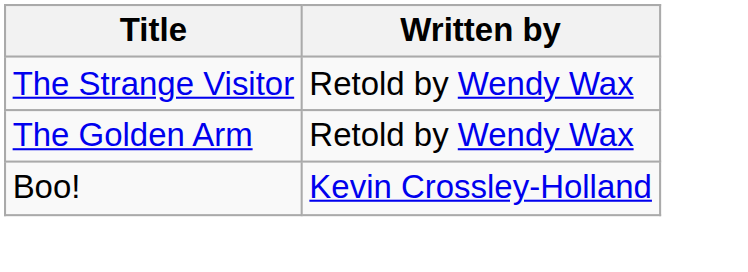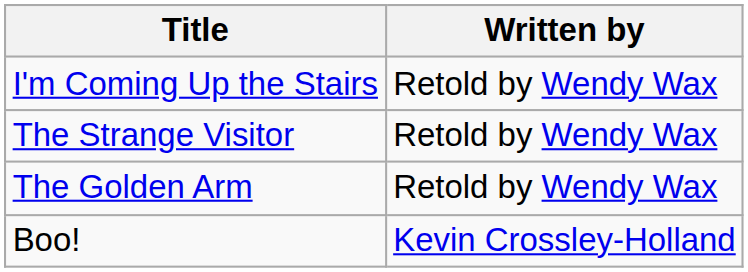 <table class="wikitable">
 <tr>
 <th>Title</th>
 <th>Written by</th>
+</tr>
+<tr>
+<td><a href='#'>I'm Coming Up the Stairs</a></td>
+<td>Retold by <a href='#'>Wendy Wax</a></td>
 </tr>
 <tr>
 <td><a href='#'>The Strange Visitor</a></td>
 <td>Retold by <a href='#'>Wendy Wax</a></td>
 </tr>
 <tr>
 <td><a href='#'>The Golden Arm</a></td>
 <td>Retold by <a href='#'>Wendy Wax</a></td>
 </tr>
 <tr>
 <td>Boo!</td>
 <td><a href='#'>Kevin Crossley-Holland</a></td>
 </tr>
 </table>
